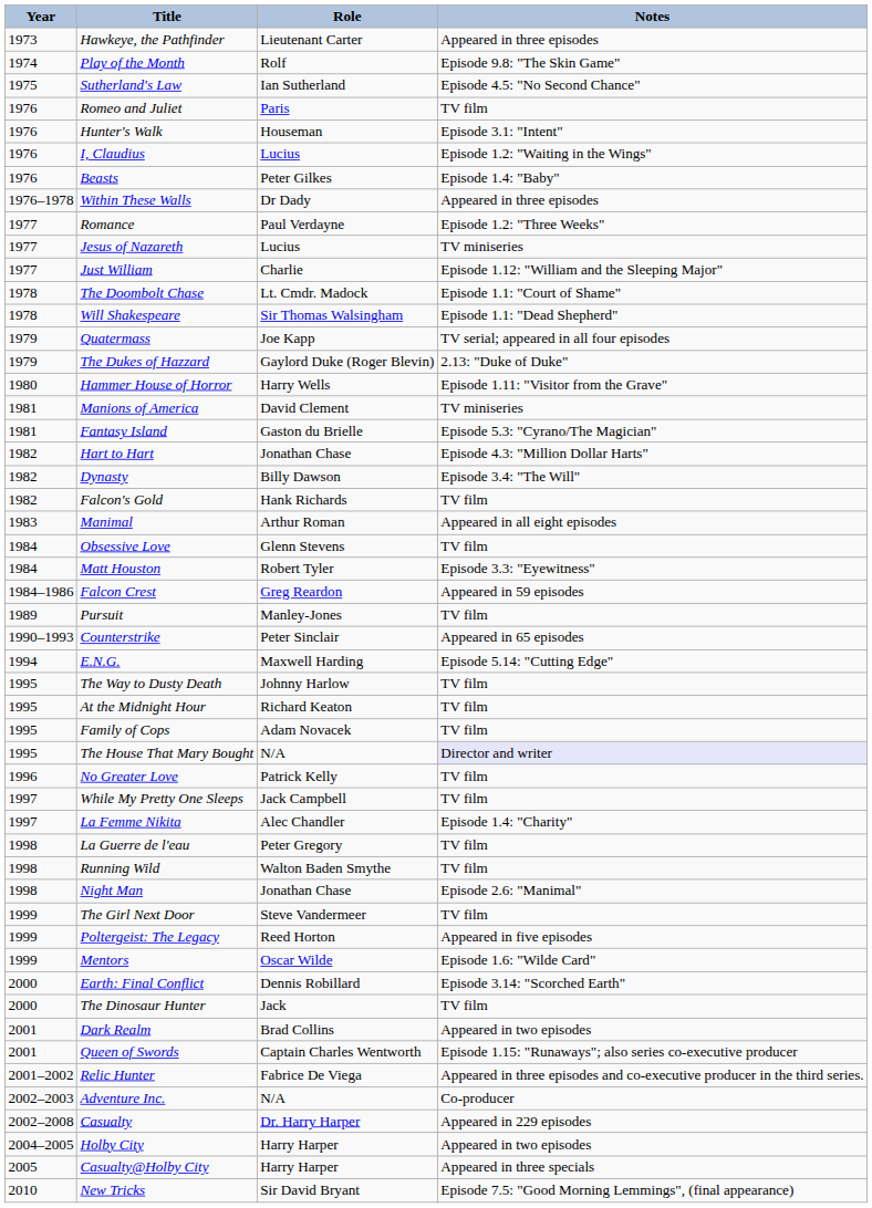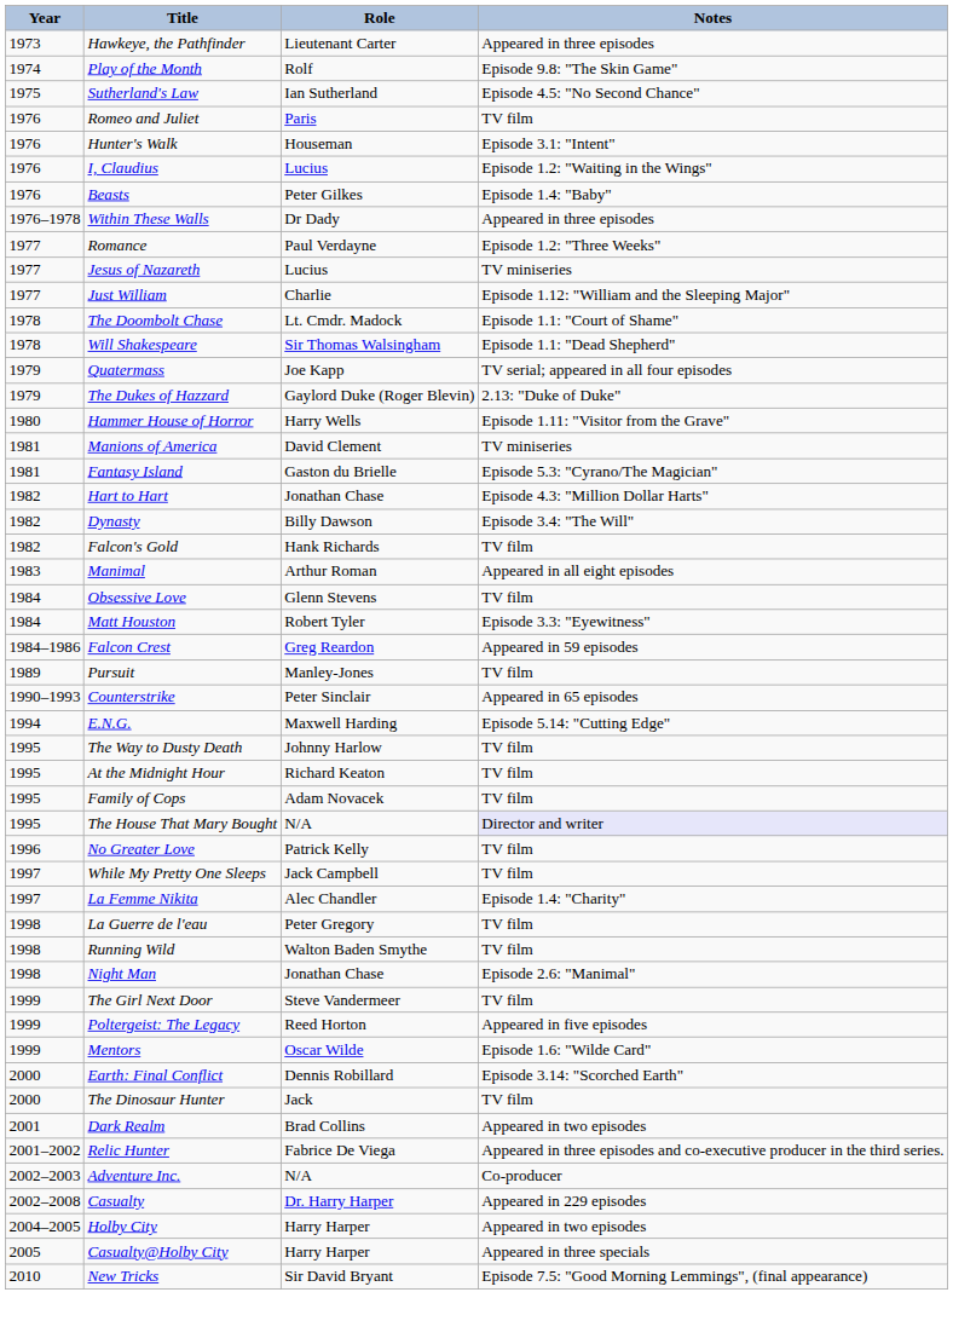 <table class="wikitable sortable" font-size: "95%;">
 <tr>
 <th style="background: #B0C4DE;">Year</th>
 <th style="background: #B0C4DE;">Title</th>
 <th style="background: #B0C4DE;">Role</th>
 <th style="background: #B0C4DE;">Notes</th>
 </tr>
 <tr>
 <td>1973</td>
 <td><em>Hawkeye, the Pathfinder</em></td>
 <td>Lieutenant Carter</td>
 <td>Appeared in three episodes</td>
 </tr>
 <tr>
 <td>1974</td>
 <td><em><a href='#'>Play of the Month</a></em></td>
 <td>Rolf</td>
 <td>Episode 9.8: "The Skin Game"</td>
 </tr>
 <tr>
 <td>1975</td>
 <td><em><a href='#'>Sutherland's Law</a></em></td>
 <td>Ian Sutherland</td>
 <td>Episode 4.5: "No Second Chance"</td>
 </tr>
 <tr>
 <td>1976</td>
 <td><em>Romeo and Juliet</em></td>
 <td><a href='#'>Paris</a></td>
 <td>TV film</td>
 </tr>
 <tr>
 <td>1976</td>
 <td><em>Hunter's Walk</em></td>
 <td>Houseman</td>
 <td>Episode 3.1: "Intent"</td>
 </tr>
 <tr>
 <td>1976</td>
 <td><em><a href='#'>I, Claudius</a></em></td>
 <td><a href='#'>Lucius</a></td>
 <td>Episode 1.2: "Waiting in the Wings"</td>
 </tr>
 <tr>
 <td>1976</td>
 <td><em><a href='#'>Beasts</a></em></td>
 <td>Peter Gilkes</td>
 <td>Episode 1.4: "Baby"</td>
 </tr>
 <tr>
 <td>1976–1978</td>
 <td><em><a href='#'>Within These Walls</a></em></td>
 <td>Dr Dady</td>
 <td>Appeared in three episodes</td>
 </tr>
 <tr>
 <td>1977</td>
 <td><em>Romance</em></td>
 <td>Paul Verdayne</td>
 <td>Episode 1.2: "Three Weeks"</td>
 </tr>
 <tr>
 <td>1977</td>
 <td><em><a href='#'>Jesus of Nazareth</a></em></td>
 <td>Lucius</td>
 <td>TV miniseries</td>
 </tr>
 <tr>
 <td>1977</td>
 <td><em><a href='#'>Just William</a></em></td>
 <td>Charlie</td>
 <td>Episode 1.12: "William and the Sleeping Major"</td>
 </tr>
 <tr>
 <td>1978</td>
 <td><em><a href='#'>The Doombolt Chase</a></em></td>
 <td>Lt. Cmdr. Madock</td>
 <td>Episode 1.1: "Court of Shame"</td>
 </tr>
 <tr>
 <td>1978</td>
 <td><em><a href='#'>Will Shakespeare</a></em></td>
 <td><a href='#'>Sir Thomas Walsingham</a></td>
 <td>Episode 1.1: "Dead Shepherd"</td>
 </tr>
 <tr>
 <td>1979</td>
 <td><em><a href='#'>Quatermass</a></em></td>
 <td>Joe Kapp</td>
 <td>TV serial; appeared in all four episodes</td>
 </tr>
 <tr>
 <td>1979</td>
 <td><em><a href='#'>The Dukes of Hazzard</a></em></td>
 <td>Gaylord Duke (Roger Blevin)</td>
 <td>2.13: "Duke of Duke"</td>
 </tr>
 <tr>
 <td>1980</td>
 <td><em><a href='#'>Hammer House of Horror</a></em></td>
 <td>Harry Wells</td>
 <td>Episode 1.11: "Visitor from the Grave"</td>
 </tr>
 <tr>
 <td>1981</td>
 <td><em><a href='#'>Manions of America</a></em></td>
 <td>David Clement</td>
 <td>TV miniseries</td>
 </tr>
 <tr>
 <td>1981</td>
 <td><em><a href='#'>Fantasy Island</a></em></td>
 <td>Gaston du Brielle</td>
 <td>Episode 5.3: "Cyrano/The Magician"</td>
 </tr>
 <tr>
 <td>1982</td>
 <td><em><a href='#'>Hart to Hart</a></em></td>
 <td>Jonathan Chase</td>
 <td>Episode 4.3: "Million Dollar Harts"</td>
 </tr>
 <tr>
 <td>1982</td>
 <td><em><a href='#'>Dynasty</a></em></td>
 <td>Billy Dawson</td>
 <td>Episode 3.4: "The Will"</td>
 </tr>
 <tr>
 <td>1982</td>
 <td><em>Falcon's Gold</em></td>
 <td>Hank Richards</td>
 <td>TV film</td>
 </tr>
 <tr>
 <td>1983</td>
 <td><em><a href='#'>Manimal</a></em></td>
 <td>Arthur Roman</td>
 <td>Appeared in all eight episodes</td>
 </tr>
 <tr>
 <td>1984</td>
 <td><em><a href='#'>Obsessive Love</a></em></td>
 <td>Glenn Stevens</td>
 <td>TV film</td>
 </tr>
 <tr>
 <td>1984</td>
 <td><em><a href='#'>Matt Houston</a></em></td>
 <td>Robert Tyler</td>
 <td>Episode 3.3: "Eyewitness"</td>
 </tr>
 <tr>
 <td>1984–1986</td>
 <td><em><a href='#'>Falcon Crest</a></em></td>
 <td><a href='#'>Greg Reardon</a></td>
 <td>Appeared in 59 episodes</td>
 </tr>
 <tr>
 <td>1989</td>
 <td><em>Pursuit</em></td>
 <td>Manley-Jones</td>
 <td>TV film</td>
 </tr>
 <tr>
 <td>1990–1993</td>
 <td><em><a href='#'>Counterstrike</a></em></td>
 <td>Peter Sinclair</td>
 <td>Appeared in 65 episodes</td>
 </tr>
 <tr>
 <td>1994</td>
 <td><em><a href='#'>E.N.G.</a></em></td>
 <td>Maxwell Harding</td>
 <td>Episode 5.14: "Cutting Edge"</td>
 </tr>
 <tr>
 <td>1995</td>
 <td><em>The Way to Dusty Death</em></td>
 <td>Johnny Harlow</td>
 <td>TV film</td>
 </tr>
 <tr>
 <td>1995</td>
 <td><em>At the Midnight Hour</em></td>
 <td>Richard Keaton</td>
 <td>TV film</td>
 </tr>
 <tr>
 <td>1995</td>
 <td><em>Family of Cops</em></td>
 <td>Adam Novacek</td>
 <td>TV film</td>
 </tr>
 <tr>
 <td>1995</td>
 <td><em>The House That Mary Bought</em></td>
 <td>N/A</td>
 <td style="background: lavender;">Director and writer</td>
 </tr>
 <tr>
 <td>1996</td>
 <td><em><a href='#'>No Greater Love</a></em></td>
 <td>Patrick Kelly</td>
 <td>TV film</td>
 </tr>
 <tr>
 <td>1997</td>
 <td><em>While My Pretty One Sleeps</em></td>
 <td>Jack Campbell</td>
 <td>TV film</td>
 </tr>
 <tr>
 <td>1997</td>
 <td><em><a href='#'>La Femme Nikita</a></em></td>
 <td>Alec Chandler</td>
 <td>Episode 1.4: "Charity"</td>
 </tr>
 <tr>
 <td>1998</td>
 <td><em>La Guerre de l'eau</em></td>
 <td>Peter Gregory</td>
 <td>TV film</td>
 </tr>
 <tr>
 <td>1998</td>
 <td><em>Running Wild</em></td>
 <td>Walton Baden Smythe</td>
 <td>TV film</td>
 </tr>
 <tr>
 <td>1998</td>
 <td><em><a href='#'>Night Man</a></em></td>
 <td>Jonathan Chase</td>
 <td>Episode 2.6: "Manimal"</td>
 </tr>
 <tr>
 <td>1999</td>
 <td><em>The Girl Next Door</em></td>
 <td>Steve Vandermeer</td>
 <td>TV film</td>
 </tr>
 <tr>
 <td>1999</td>
 <td><em><a href='#'>Poltergeist: The Legacy</a></em></td>
 <td>Reed Horton</td>
 <td>Appeared in five episodes</td>
 </tr>
 <tr>
 <td>1999</td>
 <td><em><a href='#'>Mentors</a></em></td>
 <td><a href='#'>Oscar Wilde</a></td>
 <td>Episode 1.6: "Wilde Card"</td>
 </tr>
 <tr>
 <td>2000</td>
 <td><em><a href='#'>Earth: Final Conflict</a></em></td>
 <td>Dennis Robillard</td>
 <td>Episode 3.14: "Scorched Earth"</td>
 </tr>
 <tr>
 <td>2000</td>
 <td><em>The Dinosaur Hunter</em></td>
 <td>Jack</td>
 <td>TV film</td>
 </tr>
 <tr>
 <td>2001</td>
 <td><em><a href='#'>Dark Realm</a></em></td>
 <td>Brad Collins</td>
 <td>Appeared in two episodes</td>
 </tr>
 <tr>
-<td>2001</td>
-<td><em><a href='#'>Queen of Swords</a></em></td>
-<td>Captain Charles Wentworth</td>
-<td>Episode 1.15: "Runaways"; also series co-executive producer</td>
-</tr>
-<tr>
 <td>2001–2002</td>
 <td><em><a href='#'>Relic Hunter</a></em></td>
 <td>Fabrice De Viega</td>
 <td>Appeared in three episodes and co-executive producer in the third series.</td>
 </tr>
 <tr>
 <td>2002–2003</td>
 <td><em><a href='#'>Adventure Inc.</a></em></td>
 <td>N/A</td>
 <td>Co-producer</td>
 </tr>
 <tr>
 <td>2002–2008</td>
 <td><em><a href='#'>Casualty</a></em></td>
 <td><a href='#'>Dr. Harry Harper</a></td>
 <td>Appeared in 229 episodes</td>
 </tr>
 <tr>
 <td>2004–2005</td>
 <td><em><a href='#'>Holby City</a></em></td>
 <td>Harry Harper</td>
 <td>Appeared in two episodes</td>
 </tr>
 <tr>
 <td>2005</td>
 <td><em><a href='#'>Casualty@Holby City</a></em></td>
 <td>Harry Harper</td>
 <td>Appeared in three specials</td>
 </tr>
 <tr>
 <td>2010</td>
 <td><em><a href='#'>New Tricks</a></em></td>
 <td>Sir David Bryant</td>
 <td>Episode 7.5: "Good Morning Lemmings", (final appearance)</td>
 </tr>
 </table>
